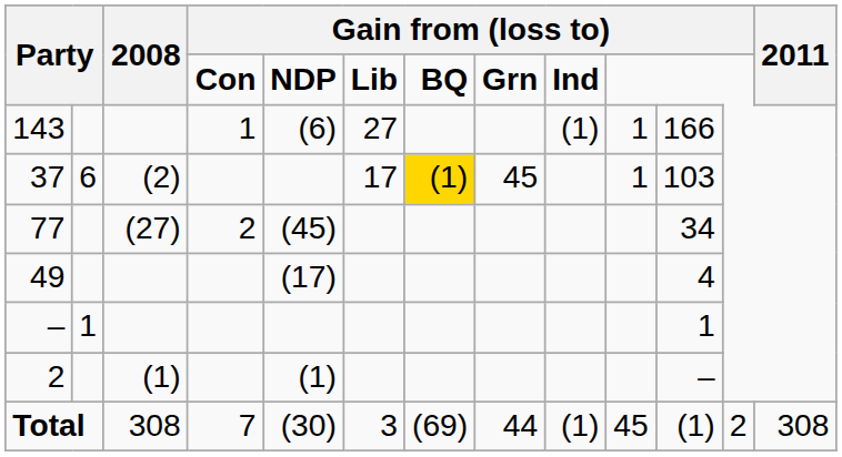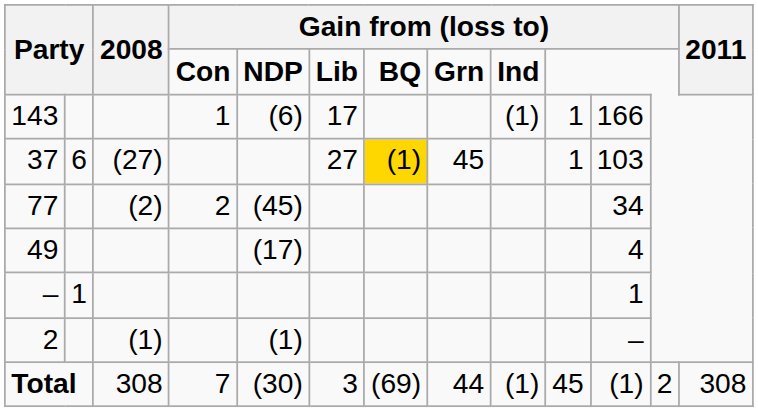 <table class="wikitable" style="text-align:right;">
 <tr>
 <th rowspan="2" colspan="2">Party</th>
 <th rowspan="2">2008</th>
 <th colspan="9" align="center">Gain from (loss to)</th>
 <th rowspan="2">2011</th>
 </tr>
 <tr>
 <td><strong>Con</strong></td>
 <td><strong>NDP</strong></td>
 <td><strong>Lib</strong></td>
 <td><strong>BQ</strong></td>
 <td><strong>Grn</strong></td>
 <td><strong>Ind</strong></td>
 </tr>
 <tr>
 <td>143</td>
 <td></td>
 <td></td>
 <td>1</td>
 <td>(6)</td>
-<td>27</td>
+<td>17</td>
 <td></td>
 <td></td>
 <td>(1)</td>
 <td>1</td>
 <td>166</td>
 </tr>
 <tr>
 <td>37</td>
 <td>6</td>
-<td>(2)</td>
+<td>(27)</td>
 <td></td>
 <td></td>
-<td>17</td>
+<td>27</td>
 <td style="background: gold;">(1)</td>
 <td>45</td>
 <td></td>
 <td>1</td>
 <td>103</td>
 </tr>
 <tr>
 <td>77</td>
 <td></td>
-<td>(27)</td>
+<td>(2)</td>
 <td>2</td>
 <td>(45)</td>
 <td></td>
 <td></td>
 <td></td>
 <td></td>
 <td></td>
 <td>34</td>
 </tr>
 <tr>
 <td>49</td>
 <td></td>
 <td></td>
 <td></td>
 <td>(17)</td>
 <td></td>
 <td></td>
 <td></td>
 <td></td>
 <td></td>
 <td>4</td>
 </tr>
 <tr>
 <td>–</td>
 <td>1</td>
 <td></td>
 <td></td>
 <td></td>
 <td></td>
 <td></td>
 <td></td>
 <td></td>
 <td></td>
 <td>1</td>
 </tr>
 <tr>
 <td>2</td>
 <td></td>
 <td>(1)</td>
 <td></td>
 <td>(1)</td>
 <td></td>
 <td></td>
 <td></td>
 <td></td>
 <td></td>
 <td>–</td>
 </tr>
 <tr>
 <td colspan=2 align="left"><strong>Total</strong></td>
 <td>308</td>
 <td>7</td>
 <td>(30)</td>
 <td>3</td>
 <td>(69)</td>
 <td>44</td>
 <td>(1)</td>
 <td>45</td>
 <td>(1)</td>
 <td>2</td>
 <td>308</td>
 </tr>
 </table>
